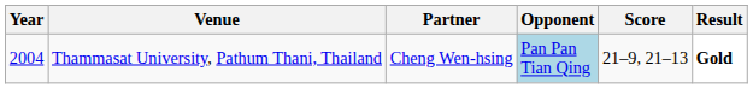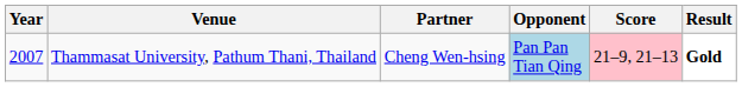 <table class="sortable wikitable" style="font-size:90%;">
 <tr>
 <th>Year</th>
 <th>Venue</th>
 <th>Partner</th>
 <th>Opponent</th>
 <th>Score</th>
 <th>Result</th>
 </tr>
 <tr>
-<td align="center"><a href='#'>2004</a></td>
+<td align="center"><a href='#'>2007</a></td>
 <td align="left"><a href='#'>Thammasat University</a>, <a href='#'>Pathum Thani, Thailand</a></td>
 <td align="left"> <a href='#'>Cheng Wen-hsing</a></td>
 <td align="left" style="background: lightblue;"> <a href='#'>Pan Pan</a> <br>  <a href='#'>Tian Qing</a></td>
-<td align="left">21–9, 21–13</td>
+<td align="left" style="background: pink;">21–9, 21–13</td>
 <td style="text-align:left; background:white"> <strong>Gold</strong></td>
 </tr>
 </table>
